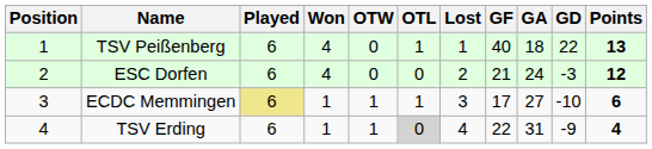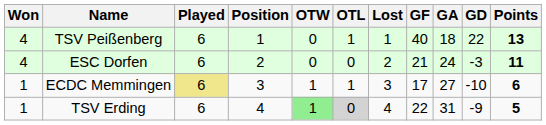 <table class="wikitable">
 <tr align="center">
-<th>Position</th>
+<th>Won</th>
 <th>Name</th>
 <th>Played</th>
-<th>Won</th>
+<th>Position</th>
 <th>OTW</th>
 <th>OTL</th>
 <th>Lost</th>
 <th>GF</th>
 <th>GA</th>
 <th>GD</th>
 <th>Points</th>
 </tr>
 <tr align="center" bgcolor="#dfffdf">
-<td>1</td>
+<td>4</td>
 <td>TSV Peißenberg</td>
 <td>6</td>
-<td>4</td>
+<td>1</td>
 <td>0</td>
 <td>1</td>
 <td>1</td>
 <td>40</td>
 <td>18</td>
 <td>22</td>
 <td><strong>13</strong></td>
 </tr>
 <tr align="center" bgcolor="#dfffdf">
-<td>2</td>
+<td>4</td>
 <td>ESC Dorfen</td>
 <td>6</td>
-<td>4</td>
+<td>2</td>
 <td>0</td>
 <td>0</td>
 <td>2</td>
 <td>21</td>
 <td>24</td>
 <td>-3</td>
-<td><strong>12</strong></td>
+<td><strong>11</strong></td>
 </tr>
 <tr align="center">
-<td>3</td>
+<td>1</td>
 <td>ECDC Memmingen</td>
 <td style="background: khaki;">6</td>
-<td>1</td>
+<td>3</td>
 <td>1</td>
 <td>1</td>
 <td>3</td>
 <td>17</td>
 <td>27</td>
 <td>-10</td>
 <td><strong>6</strong></td>
 </tr>
 <tr align="center">
-<td>4</td>
+<td>1</td>
 <td>TSV Erding</td>
 <td>6</td>
-<td>1</td>
-<td>1</td>
+<td>4</td>
+<td style="background: lightgreen;">1</td>
 <td style="background: lightgrey;">0</td>
 <td>4</td>
 <td>22</td>
 <td>31</td>
 <td>-9</td>
-<td><strong>4</strong></td>
+<td><strong>5</strong></td>
 </tr>
 </table>
